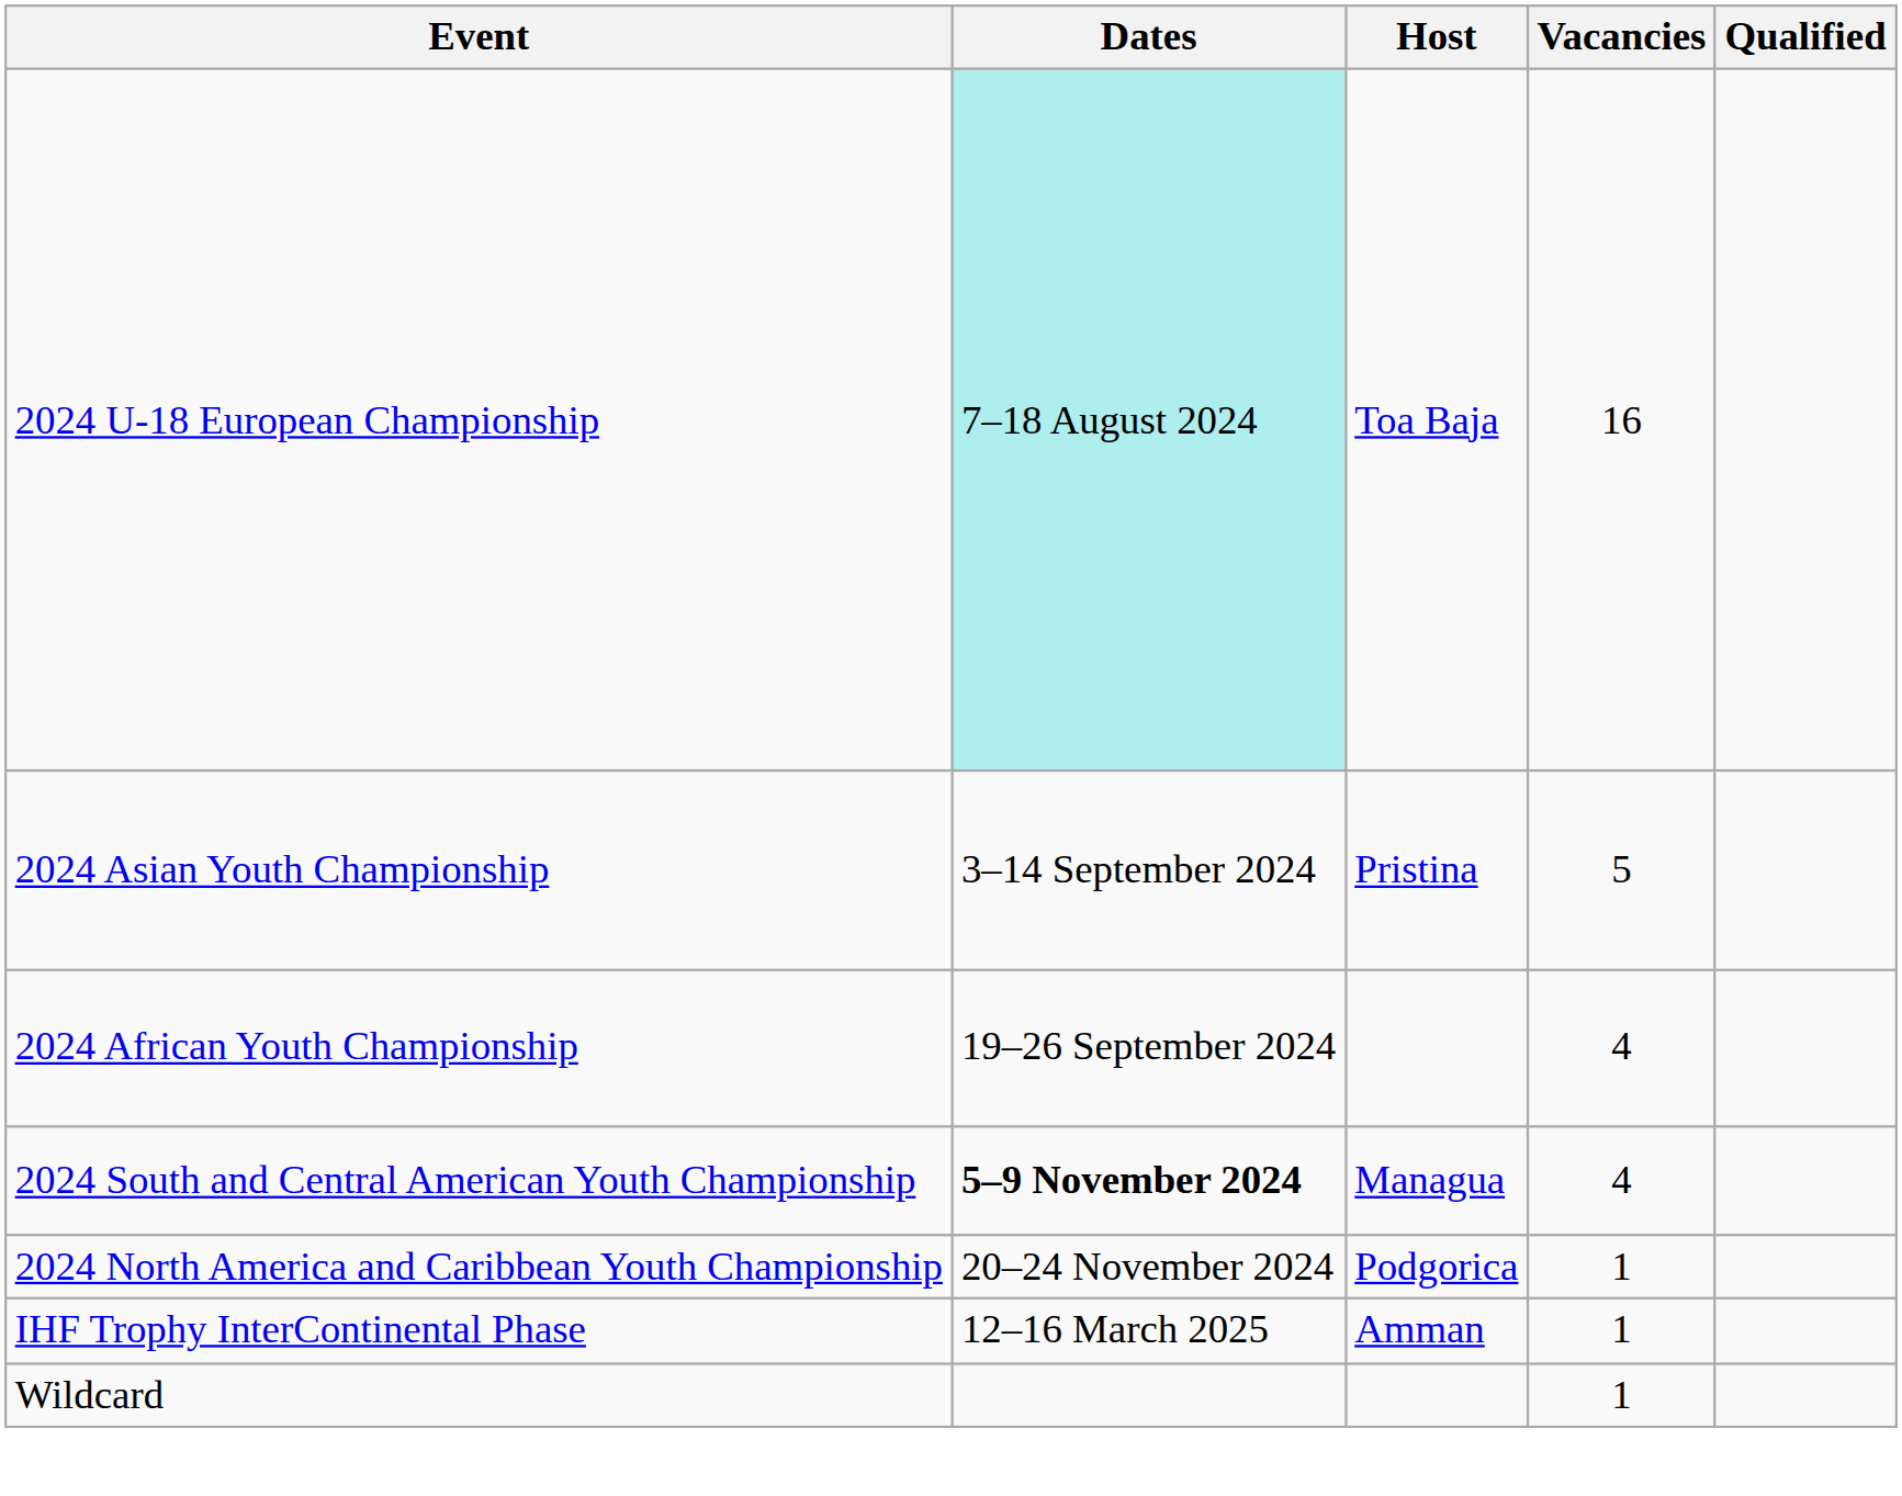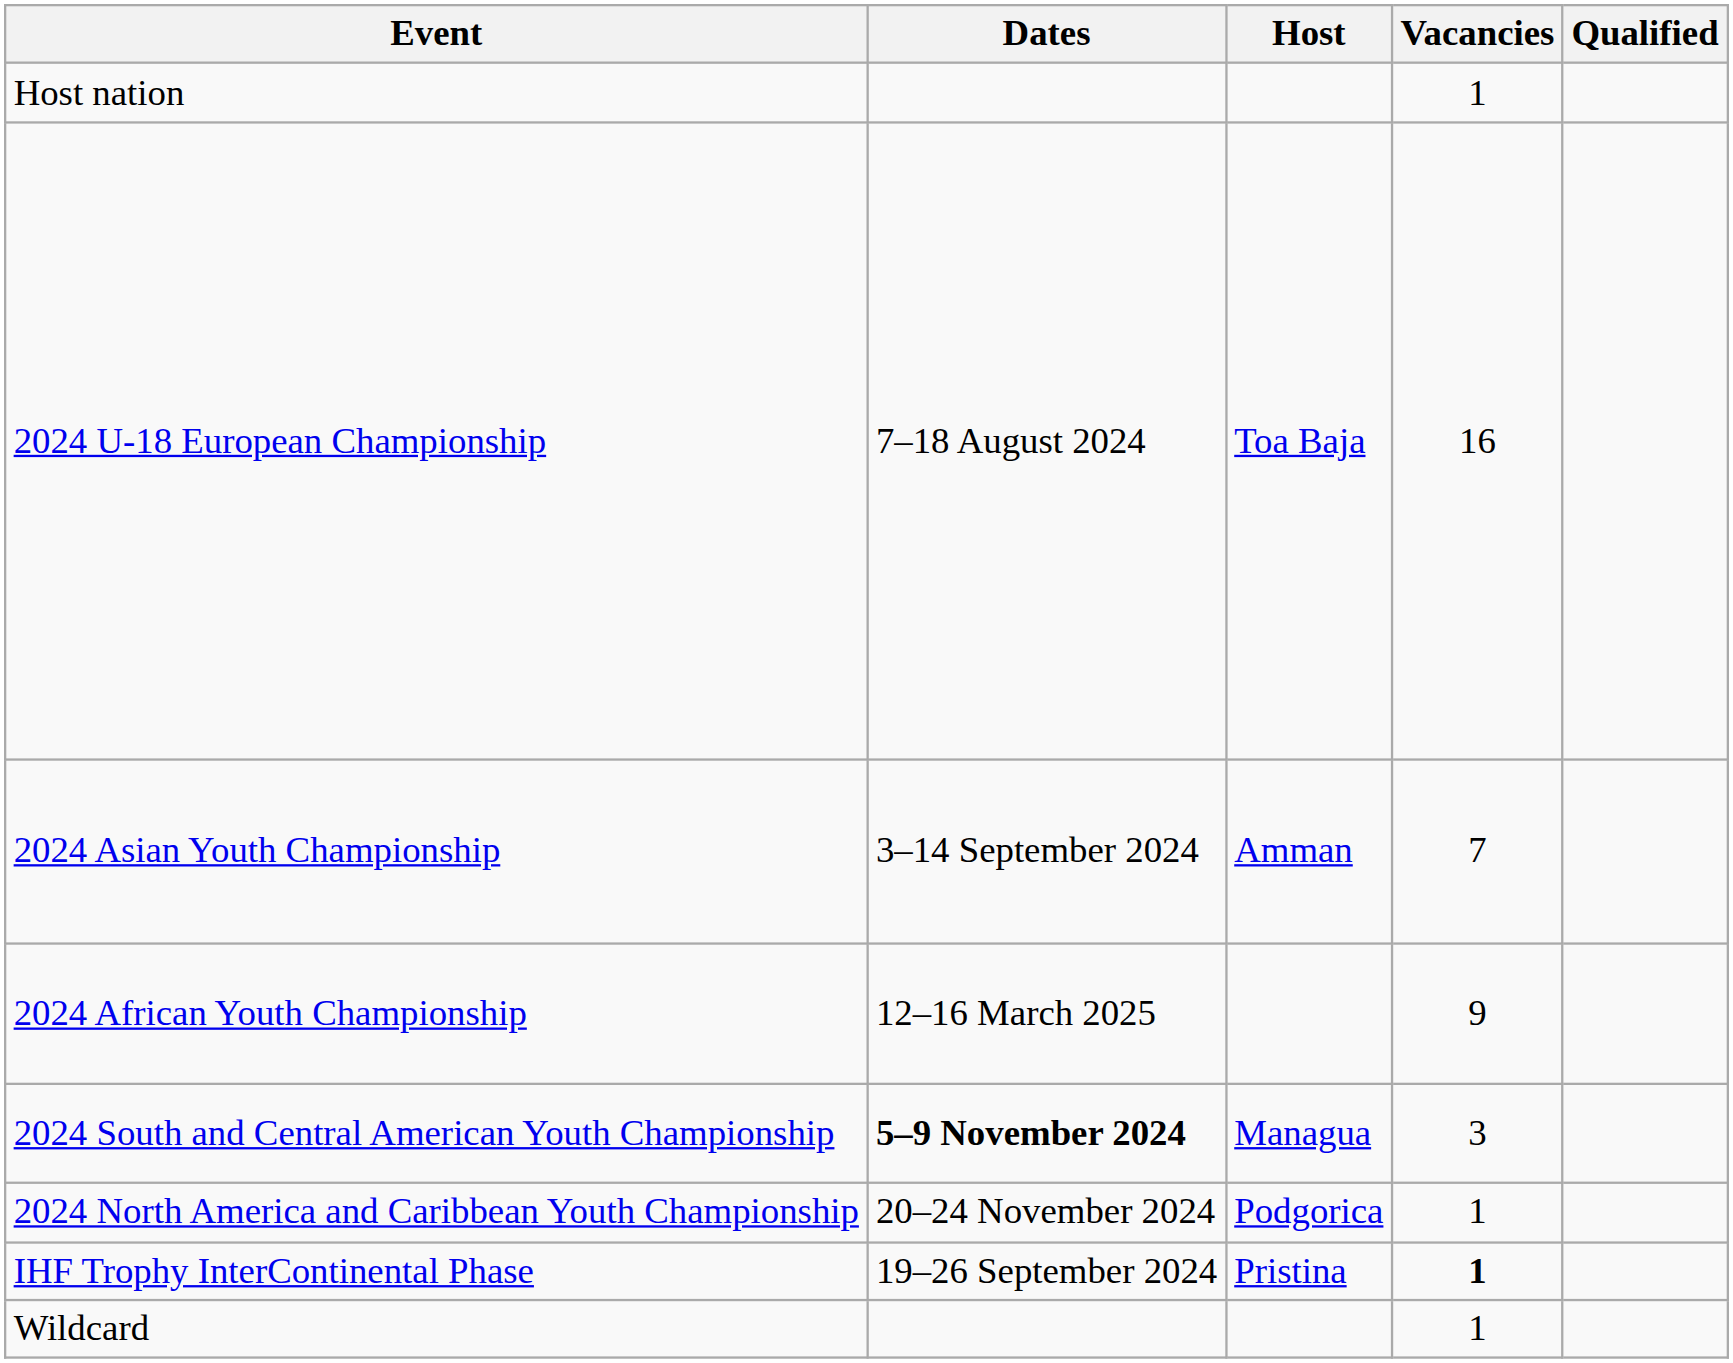 <table class="wikitable">
 <tr>
 <th>Event</th>
 <th>Dates</th>
 <th>Host</th>
 <th>Vacancies</th>
 <th>Qualified</th>
 </tr>
 <tr>
+<td>Host nation</td>
+<td></td>
+<td></td>
+<td align=center>1</td>
+<td></td>
+</tr>
+<tr>
 <td><a href='#'>2024 U-18 European Championship</a></td>
-<td style="background: paleturquoise;">7–18 August 2024</td>
+<td>7–18 August 2024</td>
 <td> <a href='#'>Toa Baja</a></td>
 <td align=center>16</td>
 <td><br><br><br><br><br><br><br><br><br><br><br><br><br><br><br></td>
 </tr>
 <tr>
 <td><a href='#'>2024 Asian Youth Championship</a></td>
 <td>3–14 September 2024</td>
-<td> <a href='#'>Pristina</a></td>
-<td align=center>5</td>
+<td> <a href='#'>Amman</a></td>
+<td align=center>7</td>
 <td><br><br><br><br></td>
 </tr>
 <tr>
 <td><a href='#'>2024 African Youth Championship</a></td>
-<td>19–26 September 2024</td>
+<td>12–16 March 2025</td>
 <td></td>
-<td align=center>4</td>
+<td align=center>9</td>
 <td><br><br><br> </td>
 </tr>
 <tr>
 <td><a href='#'>2024 South and Central American Youth Championship</a></td>
 <td><strong>5–9 November 2024</strong></td>
 <td> <a href='#'>Managua</a></td>
-<td align=center>4</td>
+<td align=center>3</td>
 <td><br><br></td>
 </tr>
 <tr>
 <td><a href='#'>2024 North America and Caribbean Youth Championship</a></td>
 <td>20–24 November 2024</td>
 <td> <a href='#'>Podgorica</a></td>
 <td align=center>1</td>
 <td></td>
 </tr>
 <tr>
 <td><a href='#'>IHF Trophy InterContinental Phase</a></td>
-<td>12–16 March 2025</td>
-<td> <a href='#'>Amman</a></td>
-<td align=center>1</td>
+<td>19–26 September 2024</td>
+<td> <a href='#'>Pristina</a></td>
+<td align=center><strong>1</strong></td>
 <td></td>
 </tr>
 <tr>
 <td>Wildcard</td>
 <td></td>
 <td></td>
 <td align=center>1</td>
 <td></td>
 </tr>
 </table>
